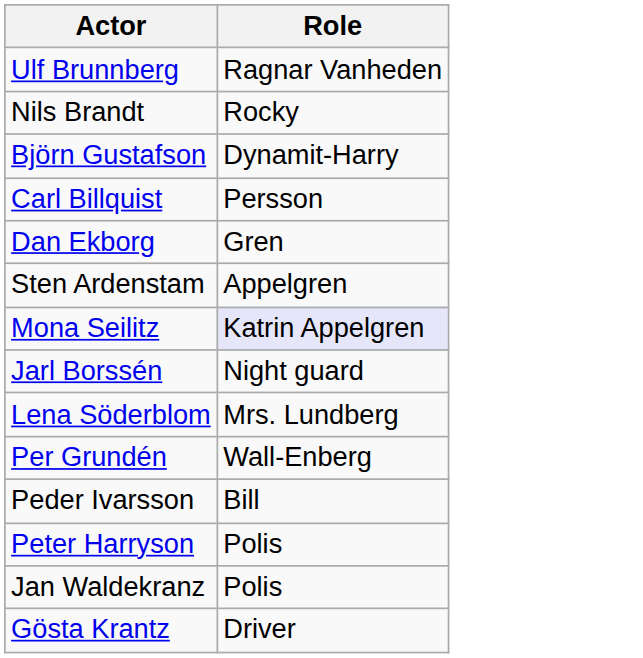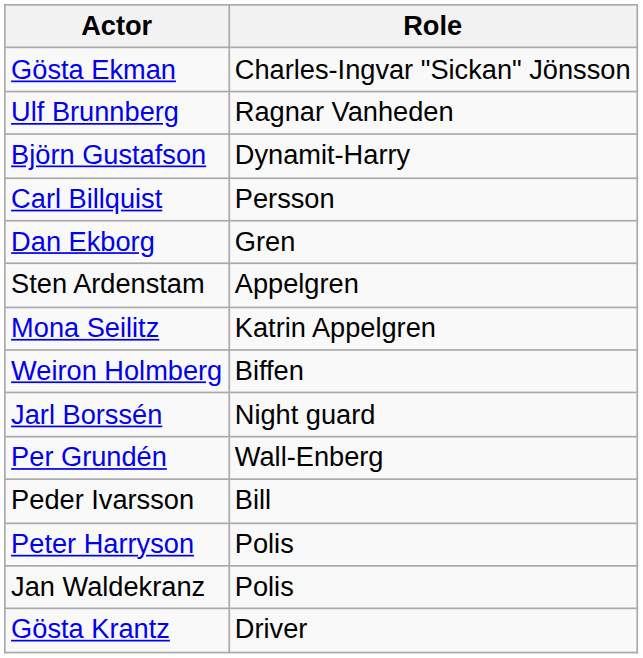 <table class="wikitable sortable">
 <tr>
 <th>Actor</th>
 <th>Role</th>
 </tr>
 <tr>
+<td><a href='#'>Gösta Ekman</a></td>
+<td>Charles-Ingvar "Sickan" Jönsson</td>
+</tr>
+<tr>
 <td><a href='#'>Ulf Brunnberg</a></td>
 <td>Ragnar Vanheden</td>
-</tr>
-<tr>
-<td>Nils Brandt</td>
-<td>Rocky</td>
 </tr>
 <tr>
 <td><a href='#'>Björn Gustafson</a></td>
 <td>Dynamit-Harry</td>
 </tr>
 <tr>
 <td><a href='#'>Carl Billquist</a></td>
 <td>Persson</td>
 </tr>
 <tr>
 <td><a href='#'>Dan Ekborg</a></td>
 <td>Gren</td>
 </tr>
 <tr>
 <td>Sten Ardenstam</td>
 <td>Appelgren</td>
 </tr>
 <tr>
 <td><a href='#'>Mona Seilitz</a></td>
-<td style="background: lavender;">Katrin Appelgren</td>
+<td>Katrin Appelgren</td>
+</tr>
+<tr>
+<td><a href='#'>Weiron Holmberg</a></td>
+<td>Biffen</td>
 </tr>
 <tr>
 <td><a href='#'>Jarl Borssén</a></td>
 <td>Night guard</td>
-</tr>
-<tr>
-<td><a href='#'>Lena Söderblom</a></td>
-<td>Mrs. Lundberg</td>
 </tr>
 <tr>
 <td><a href='#'>Per Grundén</a></td>
 <td>Wall-Enberg</td>
 </tr>
 <tr>
 <td>Peder Ivarsson</td>
 <td>Bill</td>
 </tr>
 <tr>
 <td><a href='#'>Peter Harryson</a></td>
 <td>Polis</td>
 </tr>
 <tr>
 <td>Jan Waldekranz</td>
 <td>Polis</td>
 </tr>
 <tr>
 <td><a href='#'>Gösta Krantz</a></td>
 <td>Driver</td>
 </tr>
 </table>
